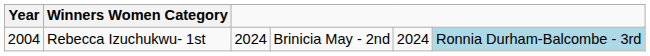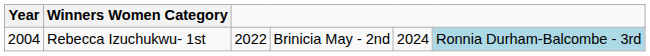 <table class="wikitable">
 <tr>
 <th>Year</th>
 <th>Winners Women Category</th>
 </tr>
 <tr>
 <td>2004</td>
 <td>Rebecca Izuchukwu- 1st</td>
-<td>2024</td>
+<td>2022</td>
 <td>Brinicia May - 2nd</td>
 <td>2024</td>
 <td style="background: lightblue;">Ronnia Durham-Balcombe - 3rd</td>
 </tr>
 </table>
